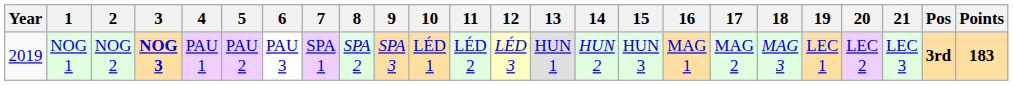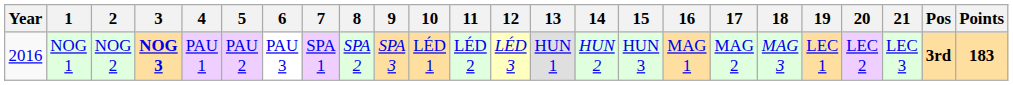 <table class="wikitable" style="text-align:center; font-size:85%">
 <tr>
 <th>Year</th>
 <th>1</th>
 <th>2</th>
 <th>3</th>
 <th>4</th>
 <th>5</th>
 <th>6</th>
 <th>7</th>
 <th>8</th>
 <th>9</th>
 <th>10</th>
 <th>11</th>
 <th>12</th>
 <th>13</th>
 <th>14</th>
 <th>15</th>
 <th>16</th>
 <th>17</th>
 <th>18</th>
 <th>19</th>
 <th>20</th>
 <th>21</th>
 <th>Pos</th>
 <th>Points</th>
 </tr>
 <tr>
-<td><a href='#'>2019</a></td>
+<td><a href='#'>2016</a></td>
 <td style="background:#DFFFDF;"><a href='#'>NOG<br>1</a><br></td>
 <td style="background:#DFFFDF;"><a href='#'>NOG<br>2</a><br></td>
 <td style="background:#FFDF9F;"><strong><a href='#'>NOG<br>3</a><br></strong></td>
 <td style="background:#EFCFFF;"><a href='#'>PAU<br>1</a><br></td>
 <td style="background:#EFCFFF;"><a href='#'>PAU<br>2</a><br></td>
 <td style="background:#FFFFFF;"><a href='#'>PAU<br>3</a><br></td>
 <td style="background:#EFCFFF;"><a href='#'>SPA<br>1</a><br></td>
 <td style="background:#DFFFDF;"><em><a href='#'>SPA<br>2</a></em><br></td>
 <td style="background:#FFDF9F;"><em><a href='#'>SPA<br>3</a></em><br></td>
 <td style="background:#FFDF9F;"><a href='#'>LÉD<br>1</a><br></td>
 <td style="background:#DFFFDF;"><a href='#'>LÉD<br>2</a><br></td>
 <td style="background:#FFFFBF;"><em><a href='#'>LÉD<br>3</a></em><br></td>
 <td style="background:#DFDFDF;"><a href='#'>HUN<br>1</a><br></td>
 <td style="background:#DFFFDF;"><em><a href='#'>HUN<br>2</a></em><br></td>
 <td style="background:#DFFFDF;"><a href='#'>HUN<br>3</a><br></td>
 <td style="background:#FFDF9F;"><a href='#'>MAG<br>1</a><br></td>
 <td style="background:#DFFFDF;"><a href='#'>MAG<br>2</a><br></td>
 <td style="background:#DFFFDF;"><em><a href='#'>MAG<br>3</a></em><br></td>
 <td style="background:#FFDF9F;"><a href='#'>LEC<br>1</a><br></td>
 <td style="background:#EFCFFF;"><a href='#'>LEC<br>2</a><br></td>
 <td style="background:#DFFFDF;"><a href='#'>LEC<br>3</a><br></td>
 <th style="background:#FFDF9F;">3rd</th>
 <th style="background:#FFDF9F;">183</th>
 </tr>
 </table>
